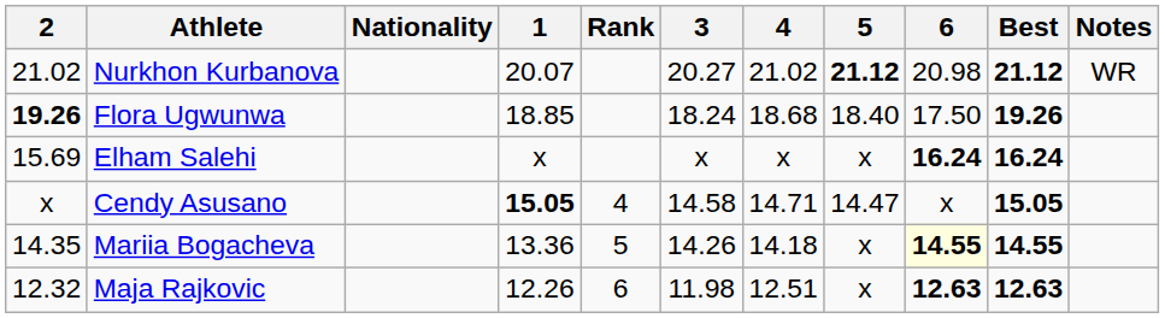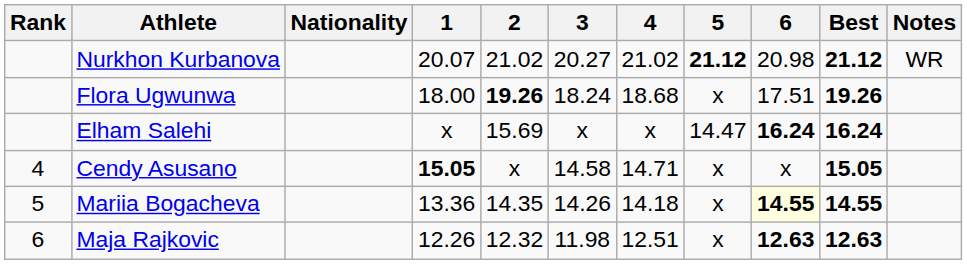 <table class="wikitable sortable" style="text-align:center">
 <tr>
-<th>2</th>
+<th>Rank</th>
 <th>Athlete</th>
 <th>Nationality</th>
 <th>1</th>
-<th>Rank</th>
+<th>2</th>
 <th>3</th>
 <th>4</th>
 <th>5</th>
 <th>6</th>
 <th>Best</th>
 <th>Notes</th>
 </tr>
 <tr>
-<td>21.02</td>
+<td></td>
 <td align=left><a href='#'>Nurkhon Kurbanova</a></td>
 <td align=left></td>
 <td>20.07</td>
-<td></td>
+<td>21.02</td>
 <td>20.27</td>
 <td>21.02</td>
 <td><strong>21.12</strong></td>
 <td>20.98</td>
 <td><strong>21.12</strong></td>
 <td>WR</td>
 </tr>
 <tr>
-<td><strong>19.26</strong></td>
+<td></td>
 <td align=left><a href='#'>Flora Ugwunwa </a></td>
 <td align=left></td>
-<td>18.85</td>
-<td></td>
+<td>18.00</td>
+<td><strong>19.26</strong></td>
 <td>18.24</td>
 <td>18.68</td>
-<td>18.40</td>
-<td>17.50</td>
+<td>x</td>
+<td>17.51</td>
 <td><strong>19.26</strong></td>
 <td></td>
 </tr>
 <tr>
-<td>15.69</td>
+<td></td>
 <td align=left><a href='#'>Elham Salehi</a></td>
 <td align=left></td>
 <td>x</td>
-<td></td>
+<td>15.69</td>
 <td>x</td>
 <td>x</td>
-<td>x</td>
+<td>14.47</td>
 <td><strong>16.24</strong></td>
 <td><strong>16.24</strong></td>
 <td></td>
 </tr>
 <tr>
-<td>x</td>
+<td>4</td>
 <td align=left><a href='#'>Cendy Asusano</a></td>
 <td align=left></td>
 <td><strong>15.05</strong></td>
-<td>4</td>
+<td>x</td>
 <td>14.58</td>
 <td>14.71</td>
-<td>14.47</td>
+<td>x</td>
 <td>x</td>
 <td><strong>15.05</strong></td>
 <td></td>
 </tr>
 <tr>
-<td>14.35</td>
+<td>5</td>
 <td align=left><a href='#'>Mariia Bogacheva</a></td>
 <td align=left></td>
 <td>13.36</td>
-<td>5</td>
+<td>14.35</td>
 <td>14.26</td>
 <td>14.18</td>
 <td>x</td>
 <td style="background: lightyellow;"><strong>14.55</strong></td>
 <td><strong>14.55</strong></td>
 <td></td>
 </tr>
 <tr>
-<td>12.32</td>
+<td>6</td>
 <td align=left><a href='#'>Maja Rajkovic</a></td>
 <td align=left></td>
 <td>12.26</td>
-<td>6</td>
+<td>12.32</td>
 <td>11.98</td>
 <td>12.51</td>
 <td>x</td>
 <td><strong>12.63</strong></td>
 <td><strong>12.63</strong></td>
 <td></td>
 </tr>
 </table>
